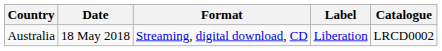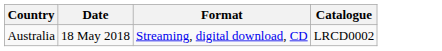 <table class="wikitable">
 <tr>
 <th>Country</th>
 <th>Date</th>
 <th>Format</th>
-<th>Label</th>
 <th>Catalogue</th>
 </tr>
 <tr>
 <td>Australia</td>
 <td>18 May 2018</td>
 <td><a href='#'>Streaming</a>, <a href='#'>digital download</a>, <a href='#'>CD</a></td>
-<td><a href='#'>Liberation</a></td>
 <td>LRCD0002</td>
 </tr>
 </table>
